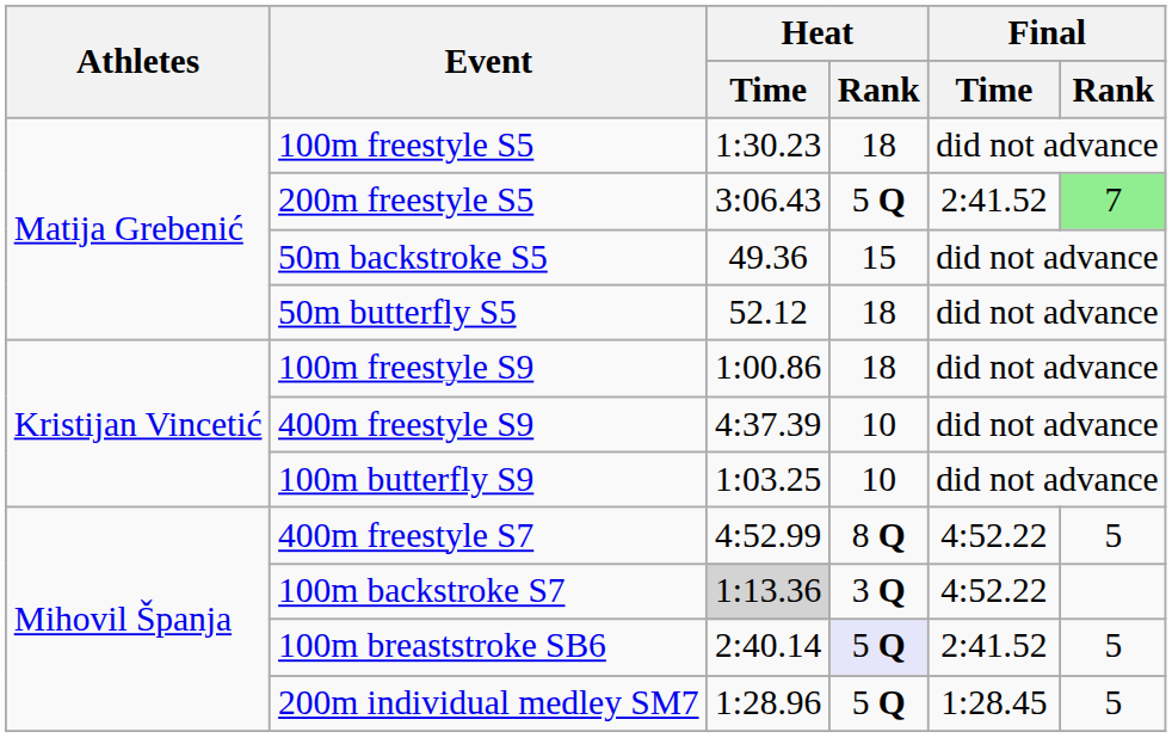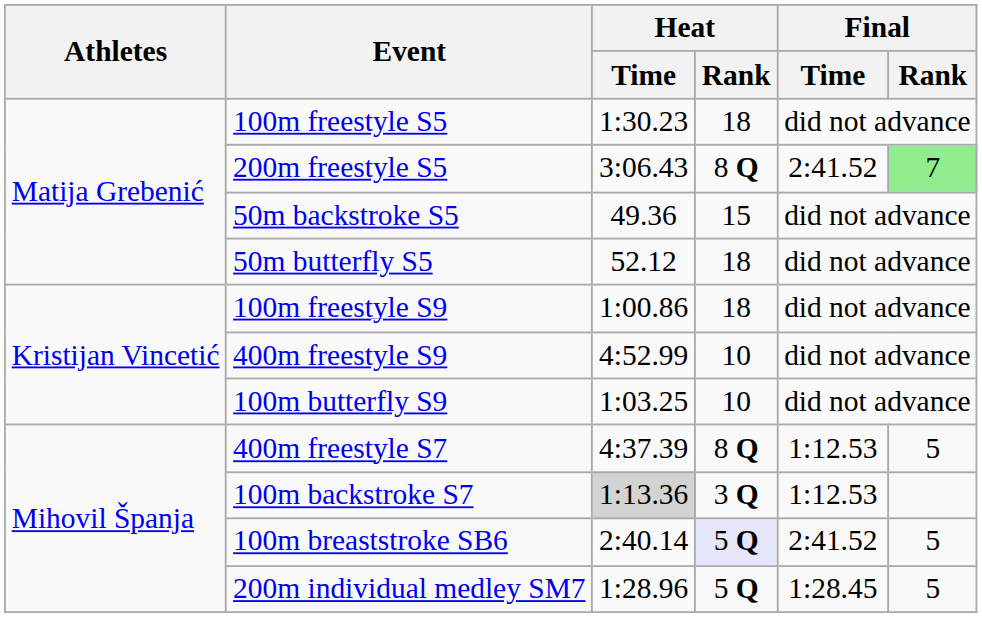 <table class=wikitable>
 <tr>
 <th rowspan="2">Athletes</th>
 <th rowspan="2">Event</th>
 <th colspan="2">Heat</th>
 <th colspan="2">Final</th>
 </tr>
 <tr>
 <th>Time</th>
 <th>Rank</th>
 <th>Time</th>
 <th>Rank</th>
 </tr>
 <tr align=center>
 <td align=left rowspan=4><a href='#'>Matija Grebenić</a></td>
 <td align=left><a href='#'>100m freestyle S5</a></td>
 <td>1:30.23</td>
 <td>18</td>
 <td colspan=2>did not advance</td>
 </tr>
 <tr align=center>
 <td align=left><a href='#'>200m freestyle S5</a></td>
 <td>3:06.43</td>
-<td>5 <strong>Q</strong></td>
+<td>8 <strong>Q</strong></td>
 <td>2:41.52</td>
 <td style="background: lightgreen;">7</td>
 </tr>
 <tr align=center>
 <td align=left><a href='#'>50m backstroke S5</a></td>
 <td>49.36</td>
 <td>15</td>
 <td colspan=2>did not advance</td>
 </tr>
 <tr align=center>
 <td align=left><a href='#'>50m butterfly S5</a></td>
 <td>52.12</td>
 <td>18</td>
 <td colspan=2>did not advance</td>
 </tr>
 <tr align=center>
 <td align=left rowspan=3><a href='#'>Kristijan Vincetić</a></td>
 <td align=left><a href='#'>100m freestyle S9</a></td>
 <td>1:00.86</td>
 <td>18</td>
 <td colspan=2>did not advance</td>
 </tr>
 <tr align=center>
 <td align=left><a href='#'>400m freestyle S9</a></td>
-<td>4:37.39</td>
+<td>4:52.99</td>
 <td>10</td>
 <td colspan=2>did not advance</td>
 </tr>
 <tr align=center>
 <td align=left><a href='#'>100m butterfly S9</a></td>
 <td>1:03.25</td>
 <td>10</td>
 <td colspan=2>did not advance</td>
 </tr>
 <tr align=center>
 <td align=left rowspan=4><a href='#'>Mihovil Španja</a></td>
 <td align=left><a href='#'>400m freestyle S7</a></td>
-<td>4:52.99</td>
+<td>4:37.39</td>
 <td>8 <strong>Q</strong></td>
-<td>4:52.22</td>
+<td>1:12.53</td>
 <td>5</td>
 </tr>
 <tr align=center>
 <td align=left><a href='#'>100m backstroke S7</a></td>
 <td style="background: lightgrey;">1:13.36</td>
 <td>3 <strong>Q</strong></td>
-<td>4:52.22</td>
+<td>1:12.53</td>
 <td></td>
 </tr>
 <tr align=center>
 <td align=left><a href='#'>100m breaststroke SB6</a></td>
 <td>2:40.14</td>
 <td style="background: lavender;">5 <strong>Q</strong></td>
 <td>2:41.52</td>
 <td>5</td>
 </tr>
 <tr align=center>
 <td align=left><a href='#'>200m individual medley SM7</a></td>
 <td>1:28.96</td>
 <td>5 <strong>Q</strong></td>
 <td>1:28.45</td>
 <td>5</td>
 </tr>
 </table>
